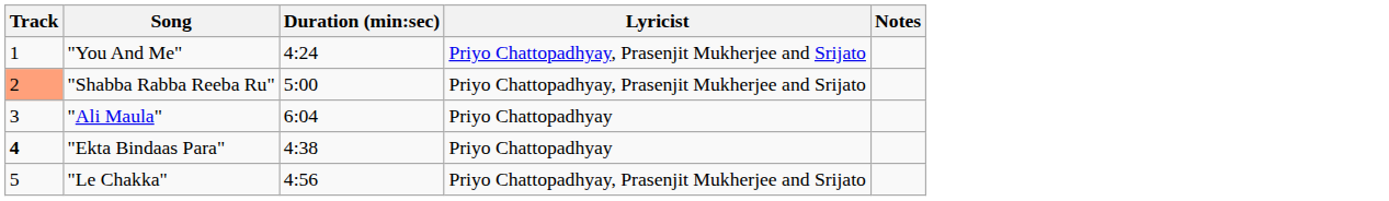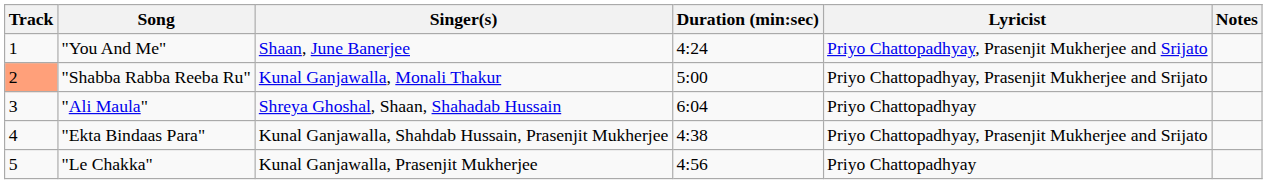 <table class="wikitable" style="font-size:95%;">
 <tr>
 <th>Track</th>
 <th>Song</th>
+<th>Singer(s)</th>
 <th>Duration (min:sec)</th>
 <th>Lyricist</th>
 <th>Notes</th>
 </tr>
 <tr>
 <td>1</td>
 <td>"You And Me"</td>
+<td><a href='#'>Shaan</a>, <a href='#'>June Banerjee</a></td>
 <td>4:24</td>
 <td><a href='#'>Priyo Chattopadhyay</a>, Prasenjit Mukherjee and <a href='#'>Srijato</a></td>
 <td></td>
 </tr>
 <tr>
 <td style="background: lightsalmon;">2</td>
 <td>"Shabba Rabba Reeba Ru"</td>
+<td><a href='#'>Kunal Ganjawalla</a>, <a href='#'>Monali Thakur</a></td>
 <td>5:00</td>
 <td>Priyo Chattopadhyay, Prasenjit Mukherjee and Srijato</td>
 <td></td>
 </tr>
 <tr>
 <td>3</td>
 <td>"<a href='#'>Ali Maula</a>"</td>
+<td><a href='#'>Shreya Ghoshal</a>, Shaan, <a href='#'>Shahadab Hussain</a></td>
 <td>6:04</td>
 <td>Priyo Chattopadhyay</td>
 <td></td>
 </tr>
 <tr>
-<td><strong>4</strong></td>
+<td>4</td>
 <td>"Ekta Bindaas Para"</td>
+<td>Kunal Ganjawalla, Shahdab Hussain, Prasenjit Mukherjee</td>
 <td>4:38</td>
-<td>Priyo Chattopadhyay</td>
+<td>Priyo Chattopadhyay, Prasenjit Mukherjee and Srijato</td>
 <td></td>
 </tr>
 <tr>
 <td>5</td>
 <td>"Le Chakka"</td>
+<td>Kunal Ganjawalla, Prasenjit Mukherjee</td>
 <td>4:56</td>
-<td>Priyo Chattopadhyay, Prasenjit Mukherjee and Srijato</td>
+<td>Priyo Chattopadhyay</td>
 <td></td>
 </tr>
 </table>
